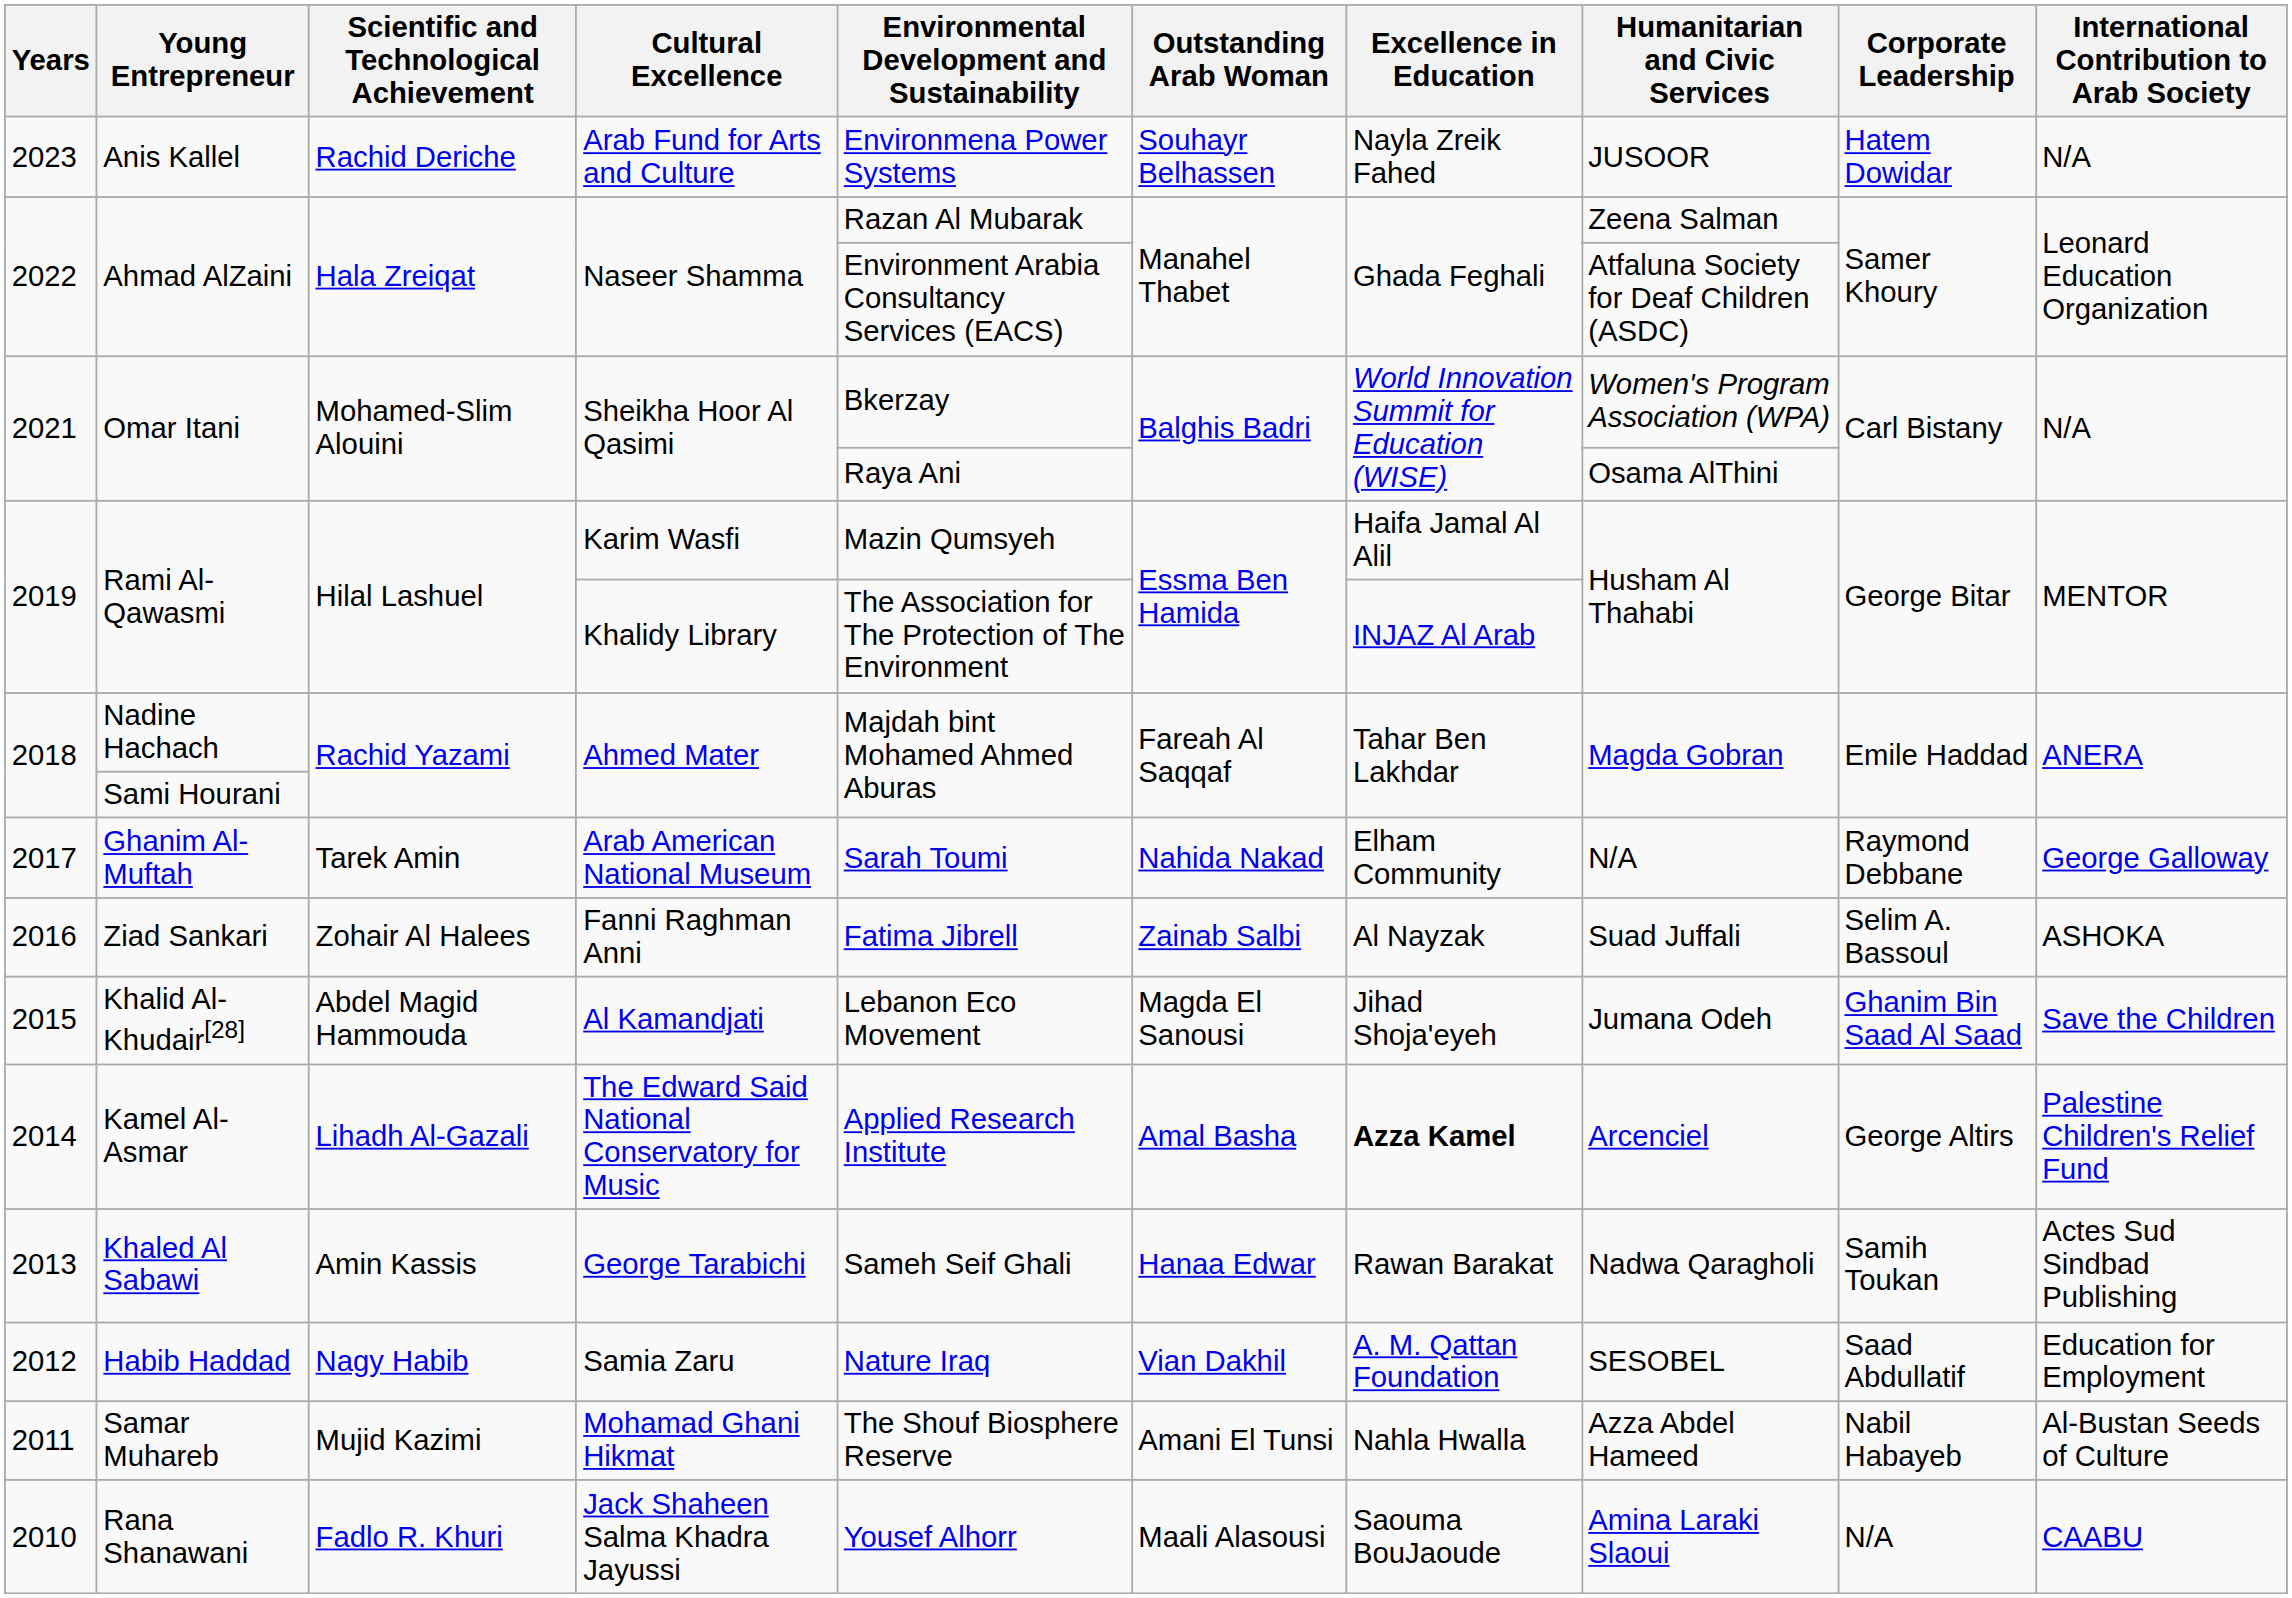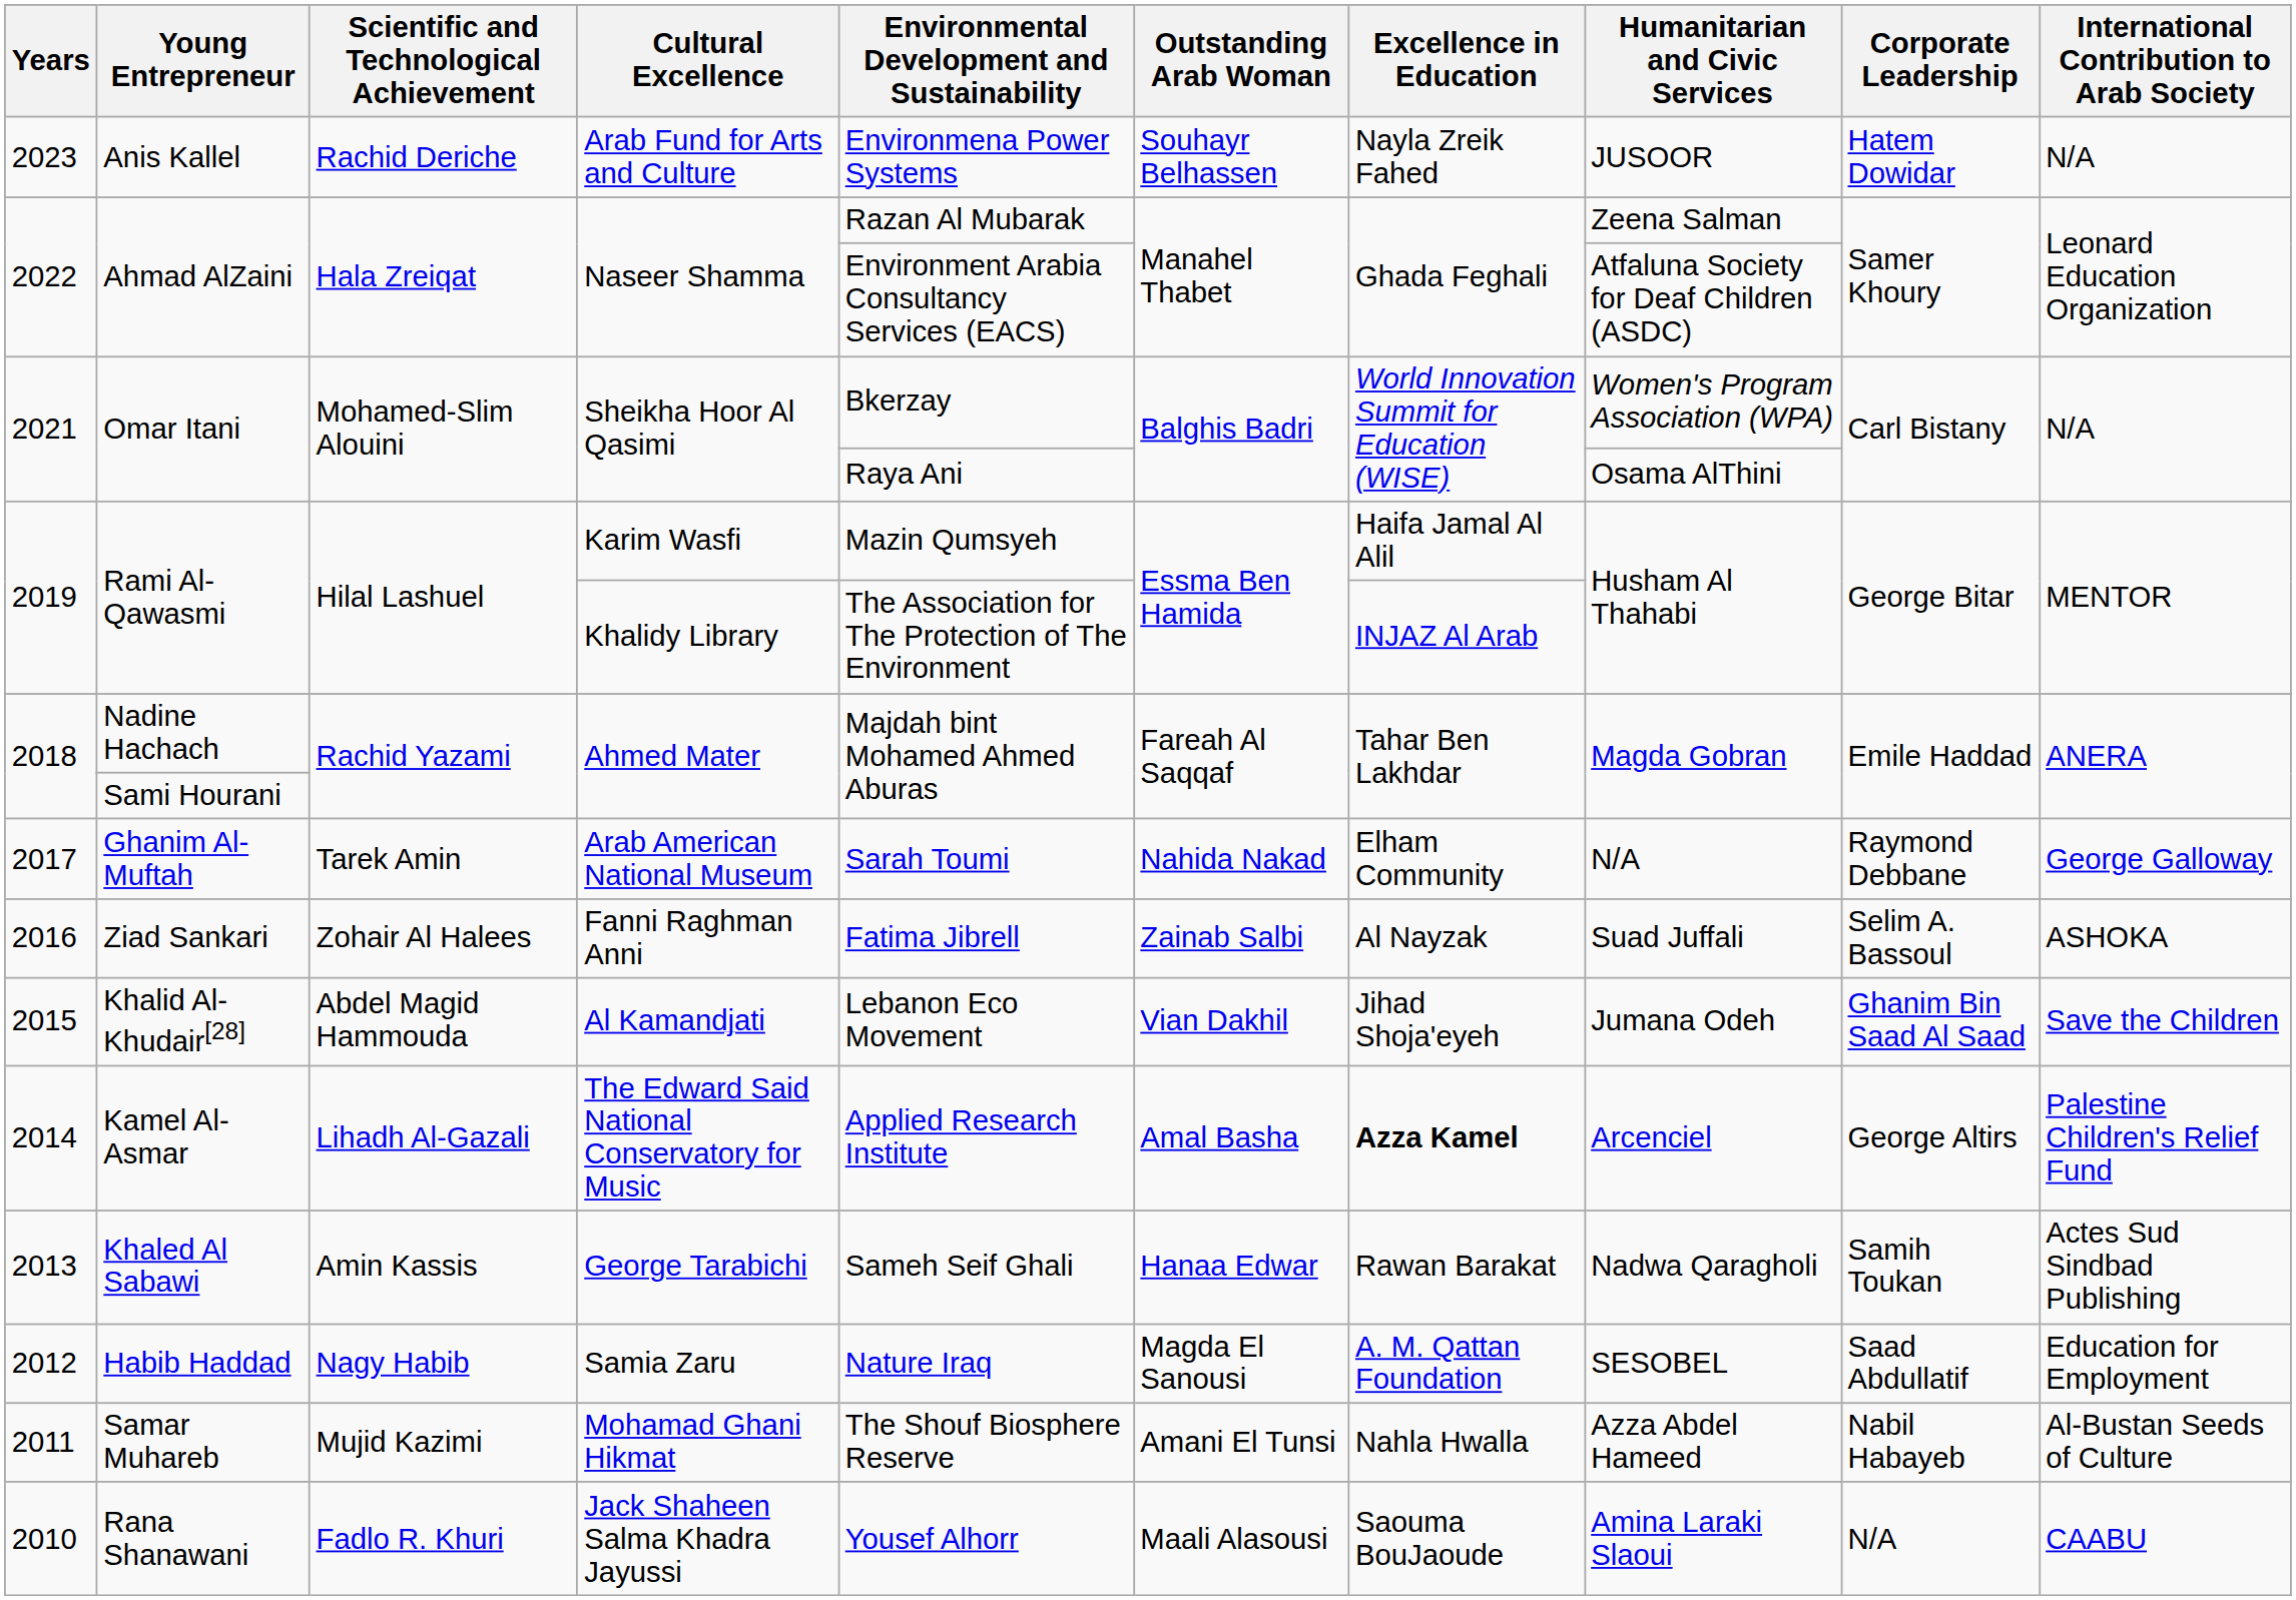 <table class="wikitable">
 <tr>
 <th>Years</th>
 <th>Young Entrepreneur</th>
 <th>Scientific and Technological Achievement</th>
 <th>Cultural Excellence</th>
 <th>Environmental Development and Sustainability</th>
 <th>Outstanding Arab Woman</th>
 <th>Excellence in Education</th>
 <th>Humanitarian and Civic Services</th>
 <th>Corporate Leadership</th>
 <th>International Contribution to Arab Society</th>
 </tr>
 <tr>
 <td>2023</td>
 <td>Anis Kallel</td>
 <td><a href='#'>Rachid Deriche</a></td>
 <td><a href='#'>Arab Fund for Arts and Culture</a></td>
 <td><a href='#'>Environmena Power Systems</a></td>
 <td><a href='#'>Souhayr Belhassen</a></td>
 <td>Nayla Zreik Fahed</td>
 <td>JUSOOR</td>
 <td><a href='#'>Hatem Dowidar</a></td>
 <td>N/A</td>
 </tr>
 <tr>
 <td rowspan="2">2022</td>
 <td rowspan="2">Ahmad AlZaini</td>
 <td rowspan="2"><a href='#'>Hala Zreiqat</a></td>
 <td rowspan="2">Naseer Shamma</td>
 <td>Razan Al Mubarak</td>
 <td rowspan="2">Manahel Thabet</td>
 <td rowspan="2">Ghada Feghali</td>
 <td>Zeena Salman</td>
 <td rowspan="2">Samer Khoury</td>
 <td rowspan="2">Leonard Education Organization</td>
 </tr>
 <tr>
 <td>Environment Arabia Consultancy Services (EACS)</td>
 <td>Atfaluna Society for Deaf Children (ASDC)</td>
 </tr>
 <tr>
 <td rowspan="2">2021</td>
 <td rowspan="2">Omar Itani</td>
 <td rowspan="2">Mohamed-Slim Alouini</td>
 <td rowspan="2">Sheikha Hoor Al Qasimi</td>
 <td>Bkerzay</td>
 <td rowspan="2"><a href='#'>Balghis Badri</a></td>
 <td rowspan="2"><em><a href='#'>World Innovation Summit for Education (WISE)</a></em></td>
 <td><em>Women's Program Association (WPA)</em></td>
 <td rowspan="2">Carl Bistany</td>
 <td rowspan="2">N/A</td>
 </tr>
 <tr>
 <td>Raya Ani</td>
 <td>Osama AlThini</td>
 </tr>
 <tr>
 <td rowspan="2">2019</td>
 <td rowspan="2">Rami Al-Qawasmi</td>
 <td rowspan="2">Hilal Lashuel</td>
 <td>Karim Wasfi</td>
 <td>Mazin Qumsyeh</td>
 <td rowspan="2"><a href='#'>Essma Ben Hamida</a></td>
 <td>Haifa Jamal Al Alil</td>
 <td rowspan="2">Husham Al Thahabi</td>
 <td rowspan="2">George Bitar</td>
 <td rowspan="2">MENTOR</td>
 </tr>
 <tr>
 <td>Khalidy Library</td>
 <td>The Association for The Protection of The Environment</td>
 <td><a href='#'>INJAZ Al Arab</a></td>
 </tr>
 <tr>
 <td rowspan="2">2018</td>
 <td>Nadine Hachach</td>
 <td rowspan="2"><a href='#'>Rachid Yazami</a></td>
 <td rowspan="2"><a href='#'>Ahmed Mater</a></td>
 <td rowspan="2">Majdah bint Mohamed Ahmed Aburas</td>
 <td rowspan="2">Fareah Al Saqqaf</td>
 <td rowspan="2">Tahar Ben Lakhdar</td>
 <td rowspan="2"><a href='#'>Magda Gobran</a></td>
 <td rowspan="2">Emile Haddad</td>
 <td rowspan="2"><a href='#'>ANERA</a></td>
 </tr>
 <tr>
 <td>Sami Hourani</td>
 </tr>
 <tr>
 <td>2017</td>
 <td><a href='#'>Ghanim Al-Muftah</a></td>
 <td>Tarek Amin</td>
 <td><a href='#'>Arab American National Museum</a></td>
 <td><a href='#'>Sarah Toumi</a></td>
 <td><a href='#'>Nahida Nakad</a></td>
 <td>Elham Community</td>
 <td>N/A</td>
 <td>Raymond Debbane</td>
 <td><a href='#'>George Galloway</a></td>
 </tr>
 <tr>
 <td>2016</td>
 <td>Ziad Sankari</td>
 <td>Zohair Al Halees</td>
 <td>Fanni Raghman Anni</td>
 <td><a href='#'>Fatima Jibrell</a></td>
 <td><a href='#'>Zainab Salbi</a></td>
 <td>Al Nayzak</td>
 <td>Suad Juffali</td>
 <td>Selim A. Bassoul</td>
 <td>ASHOKA</td>
 </tr>
 <tr>
 <td>2015</td>
 <td>Khalid Al-Khudair<sup>[28]</sup></td>
 <td>Abdel Magid Hammouda</td>
 <td><a href='#'>Al Kamandjati</a></td>
 <td>Lebanon Eco Movement</td>
-<td>Magda El Sanousi</td>
+<td><a href='#'>Vian Dakhil</a></td>
 <td>Jihad Shoja'eyeh</td>
 <td>Jumana Odeh</td>
 <td><a href='#'>Ghanim Bin Saad Al Saad</a></td>
 <td><a href='#'>Save the Children</a></td>
 </tr>
 <tr>
 <td>2014</td>
 <td>Kamel Al-Asmar</td>
 <td><a href='#'>Lihadh Al-Gazali</a></td>
 <td><a href='#'>The Edward Said National Conservatory for Music</a></td>
 <td><a href='#'>Applied Research Institute</a></td>
 <td><a href='#'>Amal Basha</a></td>
 <td><strong>Azza Kamel</strong></td>
 <td><a href='#'>Arcenciel</a></td>
 <td>George Altirs</td>
 <td><a href='#'>Palestine Children's Relief Fund</a></td>
 </tr>
 <tr>
 <td>2013</td>
 <td><a href='#'>Khaled Al Sabawi</a></td>
 <td>Amin Kassis</td>
 <td><a href='#'>George Tarabichi</a></td>
 <td>Sameh Seif Ghali</td>
 <td><a href='#'>Hanaa Edwar</a></td>
 <td>Rawan Barakat</td>
 <td>Nadwa Qaragholi</td>
 <td>Samih Toukan</td>
 <td>Actes Sud Sindbad Publishing</td>
 </tr>
 <tr>
 <td>2012</td>
 <td><a href='#'>Habib Haddad</a></td>
 <td><a href='#'>Nagy Habib</a></td>
 <td>Samia Zaru</td>
 <td><a href='#'>Nature Iraq</a></td>
-<td><a href='#'>Vian Dakhil</a></td>
+<td>Magda El Sanousi</td>
 <td><a href='#'>A. M. Qattan Foundation</a></td>
 <td>SESOBEL</td>
 <td>Saad Abdullatif</td>
 <td>Education for Employment</td>
 </tr>
 <tr>
 <td>2011</td>
 <td>Samar Muhareb</td>
 <td>Mujid Kazimi</td>
 <td><a href='#'>Mohamad Ghani Hikmat</a></td>
 <td>The Shouf Biosphere Reserve</td>
 <td>Amani El Tunsi</td>
 <td>Nahla Hwalla</td>
 <td>Azza Abdel Hameed</td>
 <td>Nabil Habayeb</td>
 <td>Al-Bustan Seeds of Culture</td>
 </tr>
 <tr>
 <td>2010</td>
 <td>Rana Shanawani</td>
 <td><a href='#'>Fadlo R. Khuri</a></td>
 <td><a href='#'>Jack Shaheen</a><br>Salma Khadra Jayussi</td>
 <td><a href='#'>Yousef Alhorr</a></td>
 <td>Maali Alasousi</td>
 <td>Saouma BouJaoude</td>
 <td><a href='#'>Amina Laraki Slaoui</a></td>
 <td>N/A</td>
 <td><a href='#'>CAABU</a></td>
 </tr>
 </table>
